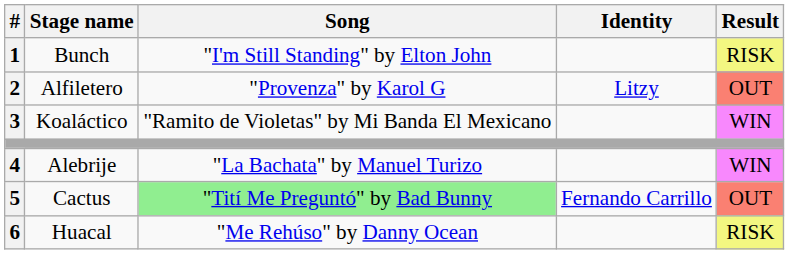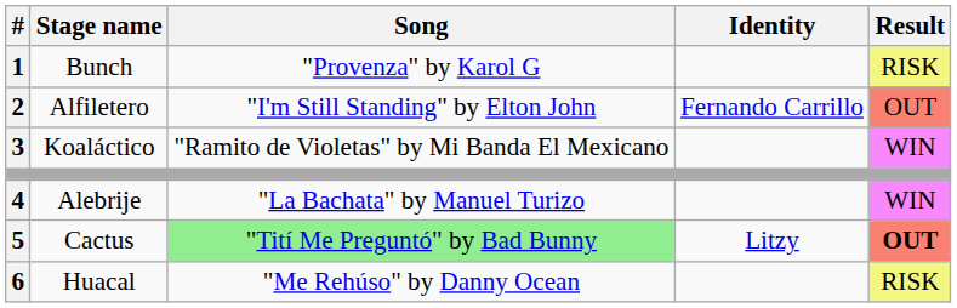 <table class="wikitable plainrowheaders" style="text-align: center;">
 <tr>
 <th>#</th>
 <th>Stage name</th>
 <th>Song</th>
 <th>Identity</th>
 <th>Result</th>
 </tr>
 <tr>
 <th>1</th>
 <td>Bunch</td>
-<td>"<a href='#'>I'm Still Standing</a>" by <a href='#'>Elton John</a></td>
+<td>"<a href='#'>Provenza</a>" by <a href='#'>Karol G</a></td>
 <td></td>
 <td bgcolor=#F3F781>RISK</td>
 </tr>
 <tr>
 <th>2</th>
 <td>Alfiletero</td>
-<td>"<a href='#'>Provenza</a>" by <a href='#'>Karol G</a></td>
-<td><a href='#'>Litzy</a></td>
+<td>"<a href='#'>I'm Still Standing</a>" by <a href='#'>Elton John</a></td>
+<td><a href='#'>Fernando Carrillo</a></td>
 <td bgcolor=salmon>OUT</td>
 </tr>
 <tr>
 <th>3</th>
 <td>Koaláctico</td>
 <td>"Ramito de Violetas" by Mi Banda El Mexicano</td>
 <td></td>
 <td bgcolor=#F888FD>WIN</td>
 </tr>
 <tr>
 <td colspan="5" style="background:darkgray"></td>
 </tr>
 <tr>
 <th>4</th>
 <td>Alebrije</td>
 <td>"<a href='#'>La Bachata</a>" by <a href='#'>Manuel Turizo</a></td>
 <td></td>
 <td bgcolor=#F888FD>WIN</td>
 </tr>
 <tr>
 <th>5</th>
 <td>Cactus</td>
 <td style="background: lightgreen;">"<a href='#'>Tití Me Preguntó</a>" by <a href='#'>Bad Bunny</a></td>
-<td><a href='#'>Fernando Carrillo</a></td>
-<td bgcolor=salmon>OUT</td>
+<td><a href='#'>Litzy</a></td>
+<td bgcolor=salmon><strong>OUT</strong></td>
 </tr>
 <tr>
 <th>6</th>
 <td>Huacal</td>
 <td>"<a href='#'>Me Rehúso</a>" by <a href='#'>Danny Ocean</a></td>
 <td></td>
 <td bgcolor=#F3F781>RISK</td>
 </tr>
 </table>
